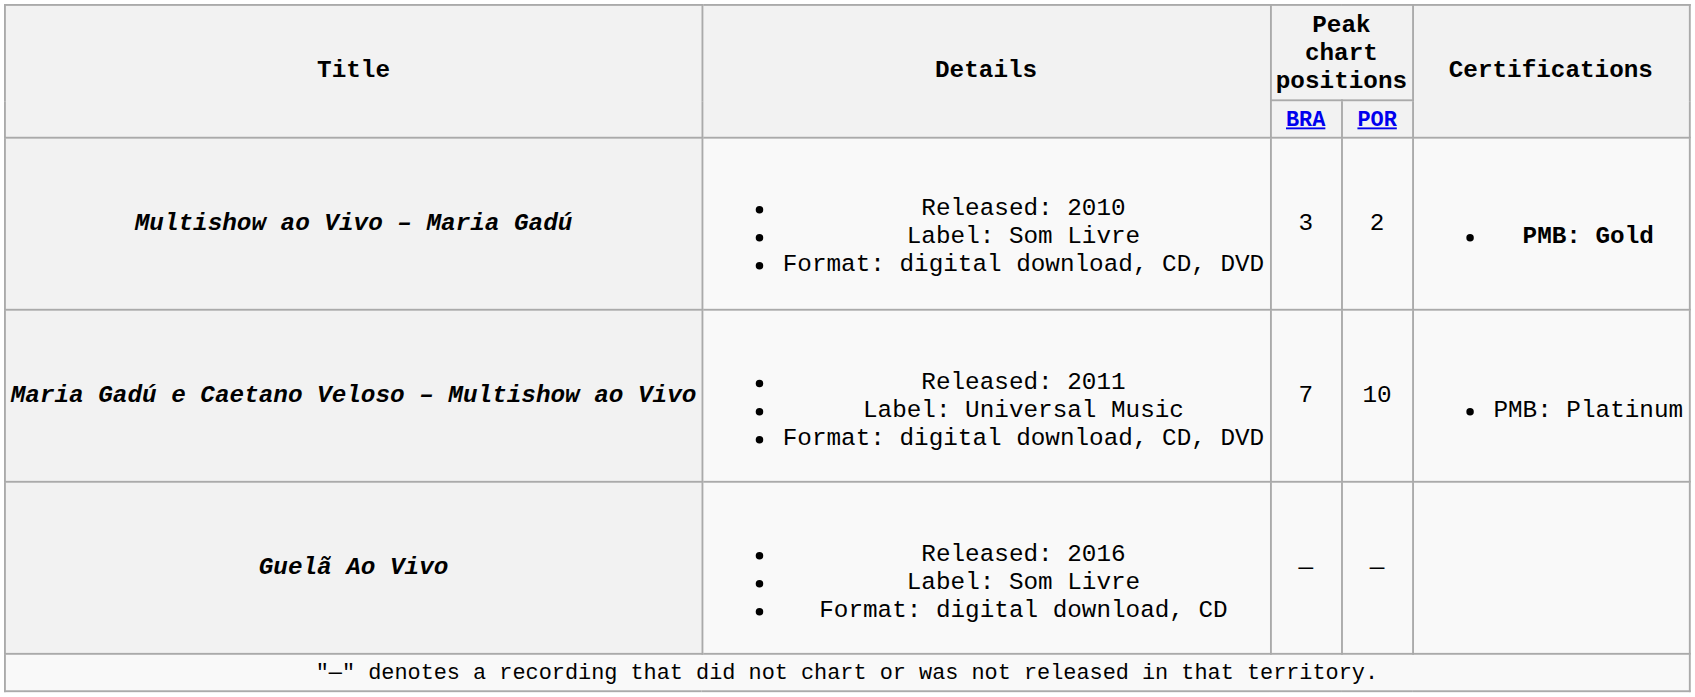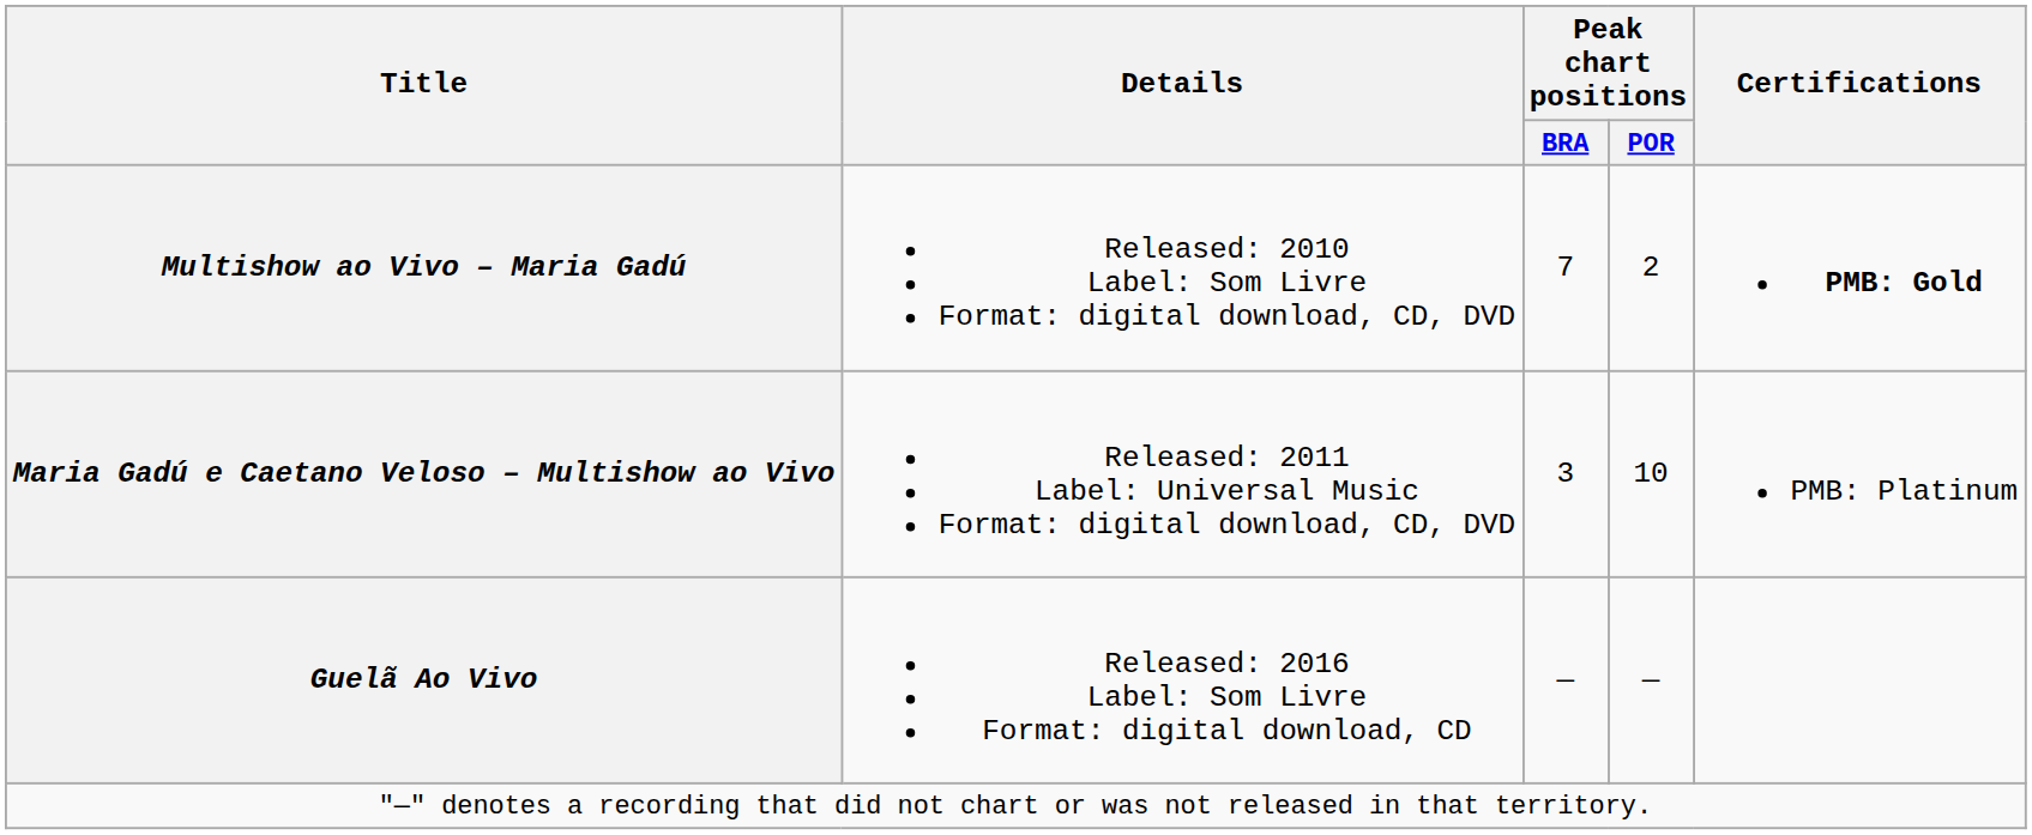 <table class="wikitable plainrowheaders" style="text-align:center;">
 <tr>
 <th scope="col" rowspan="2">Title</th>
 <th scope="col" rowspan="2">Details</th>
 <th scope="col" colspan="2">Peak chart positions</th>
 <th scope="col" rowspan="2">Certifications</th>
 </tr>
 <tr>
 <th scope="col" style="width:2.5em;font-size:90%;"><a href='#'>BRA</a><br></th>
 <th scope="col" style="width:2.5em;font-size:90%;"><a href='#'>POR</a><br></th>
 </tr>
 <tr>
 <th scope="row"><em>Multishow ao Vivo – Maria Gadú</em></th>
 <td><br><ul><li>Released: 2010</li><li>Label: Som Livre</li><li>Format: digital download, CD, DVD</li></ul></td>
-<td>3</td>
+<td>7</td>
 <td>2</td>
 <td><strong><br><ul><li>PMB: Gold</li></ul></strong></td>
 </tr>
 <tr>
 <th scope="row"><em>Maria Gadú e Caetano Veloso – Multishow ao Vivo</em></th>
 <td><br><ul><li>Released: 2011</li><li>Label: Universal Music</li><li>Format: digital download, CD, DVD</li></ul></td>
-<td>7</td>
+<td>3</td>
 <td>10</td>
 <td><br><ul><li>PMB: Platinum</li></ul></td>
 </tr>
 <tr>
 <th scope="row"><em>Guelã Ao Vivo</em></th>
 <td><br><ul><li>Released: 2016</li><li>Label: Som Livre</li><li>Format: digital download, CD</li></ul></td>
 <td>—</td>
 <td>—</td>
 <td></td>
 </tr>
 <tr>
 <td colspan="14" style="font-size:90%">"—" denotes a recording that did not chart or was not released in that territory.</td>
 </tr>
 </table>
